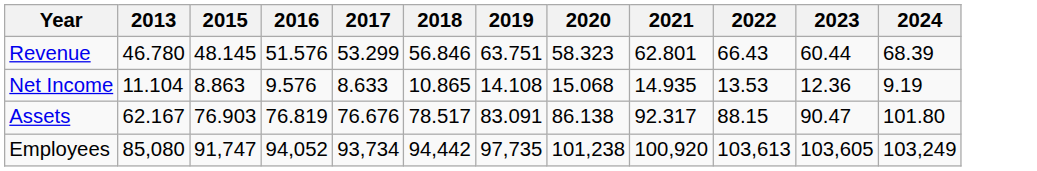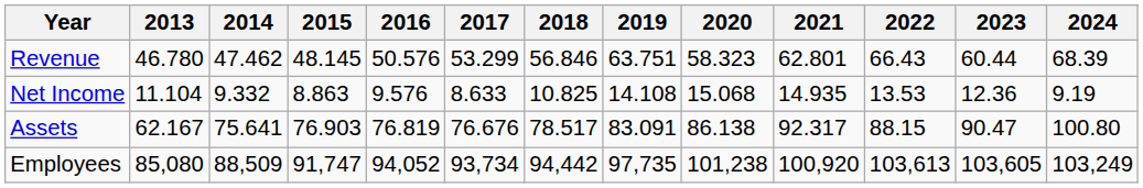 <table class="wikitable">
 <tr>
 <th>Year</th>
 <th>2013</th>
+<th>2014</th>
 <th>2015</th>
 <th>2016</th>
 <th>2017</th>
 <th>2018</th>
 <th>2019</th>
 <th>2020</th>
 <th>2021</th>
 <th>2022</th>
 <th>2023</th>
 <th>2024</th>
 </tr>
 <tr>
 <td><a href='#'>Revenue</a></td>
 <td>46.780</td>
+<td>47.462</td>
 <td>48.145</td>
-<td>51.576</td>
+<td>50.576</td>
 <td>53.299</td>
 <td>56.846</td>
 <td>63.751</td>
 <td>58.323</td>
 <td>62.801</td>
 <td>66.43</td>
 <td>60.44</td>
 <td>68.39</td>
 </tr>
 <tr>
 <td><a href='#'>Net Income</a></td>
 <td>11.104</td>
+<td>9.332</td>
 <td>8.863</td>
 <td>9.576</td>
 <td>8.633</td>
-<td>10.865</td>
+<td>10.825</td>
 <td>14.108</td>
 <td>15.068</td>
 <td>14.935</td>
 <td>13.53</td>
 <td>12.36</td>
 <td>9.19</td>
 </tr>
 <tr>
 <td><a href='#'>Assets</a></td>
 <td>62.167</td>
+<td>75.641</td>
 <td>76.903</td>
 <td>76.819</td>
 <td>76.676</td>
 <td>78.517</td>
 <td>83.091</td>
 <td>86.138</td>
 <td>92.317</td>
 <td>88.15</td>
 <td>90.47</td>
-<td>101.80</td>
+<td>100.80</td>
 </tr>
 <tr>
 <td>Employees</td>
 <td>85,080</td>
+<td>88,509</td>
 <td>91,747</td>
 <td>94,052</td>
 <td>93,734</td>
 <td>94,442</td>
 <td>97,735</td>
 <td>101,238</td>
 <td>100,920</td>
 <td>103,613</td>
 <td>103,605</td>
 <td>103,249</td>
 </tr>
 </table>
